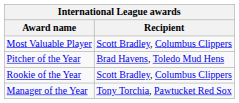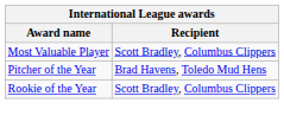 <table class="wikitable">
 <tr>
 <th colspan="2">International League awards</th>
 </tr>
 <tr>
 <th>Award name</th>
 <th>Recipient</th>
 </tr>
 <tr>
 <td><a href='#'>Most Valuable Player</a></td>
 <td><a href='#'>Scott Bradley</a>, <a href='#'>Columbus Clippers</a></td>
 </tr>
 <tr>
 <td><a href='#'>Pitcher of the Year</a></td>
 <td><a href='#'>Brad Havens</a>, <a href='#'>Toledo Mud Hens</a></td>
 </tr>
 <tr>
 <td><a href='#'>Rookie of the Year</a></td>
 <td><a href='#'>Scott Bradley</a>, <a href='#'>Columbus Clippers</a></td>
 </tr>
-<tr>
-<td><a href='#'>Manager of the Year</a></td>
-<td><a href='#'>Tony Torchia</a>, <a href='#'>Pawtucket Red Sox</a></td>
-</tr>
 </table>
